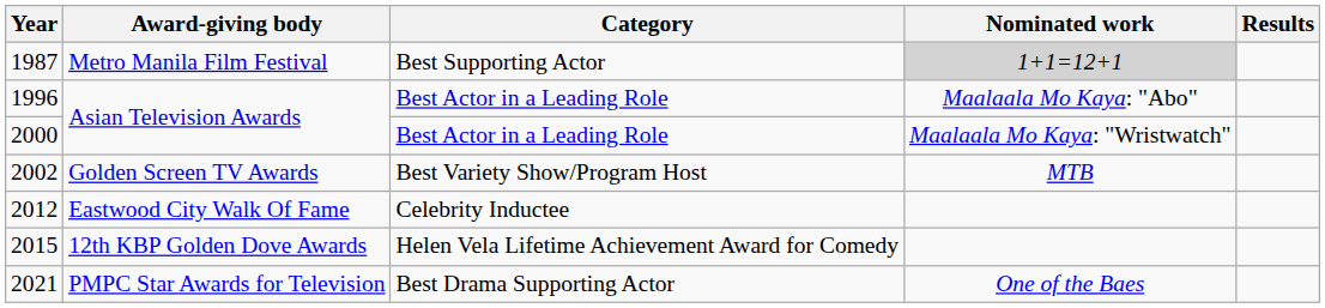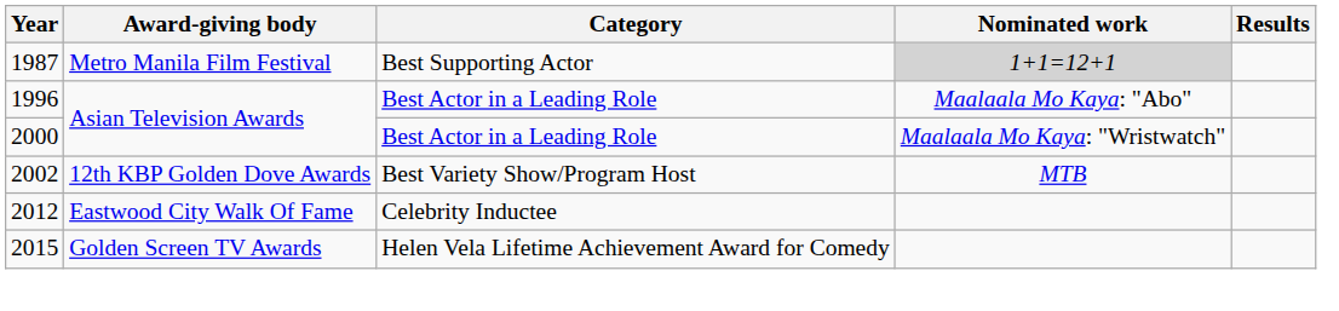 <table class="wikitable">
 <tr>
 <th>Year</th>
 <th>Award-giving body</th>
 <th>Category</th>
 <th>Nominated work</th>
 <th>Results</th>
 </tr>
 <tr>
 <td>1987</td>
 <td><a href='#'>Metro Manila Film Festival</a></td>
 <td align="left">Best Supporting Actor</td>
 <td align="center" style="background: lightgrey;"><em>1+1=12+1</em></td>
 <td></td>
 </tr>
 <tr>
 <td>1996</td>
 <td rowspan="2"><a href='#'>Asian Television Awards</a></td>
 <td><a href='#'>Best Actor in a Leading Role</a></td>
 <td align="center"><em><a href='#'>Maalaala Mo Kaya</a></em>: "Abo"</td>
 <td></td>
 </tr>
 <tr>
 <td>2000</td>
 <td><a href='#'>Best Actor in a Leading Role</a></td>
 <td align="center"><em><a href='#'>Maalaala Mo Kaya</a></em>: "Wristwatch"</td>
 <td></td>
 </tr>
 <tr>
 <td>2002</td>
-<td><a href='#'>Golden Screen TV Awards</a></td>
+<td><a href='#'>12th KBP Golden Dove Awards</a></td>
 <td>Best Variety Show/Program Host</td>
 <td align="center"><em><a href='#'>MTB</a></em></td>
 <td></td>
 </tr>
 <tr>
 <td>2012</td>
 <td><a href='#'>Eastwood City Walk Of Fame</a></td>
 <td>Celebrity Inductee</td>
 <td></td>
 <td></td>
 </tr>
 <tr>
 <td>2015</td>
-<td><a href='#'>12th KBP Golden Dove Awards</a></td>
+<td><a href='#'>Golden Screen TV Awards</a></td>
 <td>Helen Vela Lifetime Achievement Award for Comedy</td>
 <td></td>
 <td></td>
 </tr>
-<tr>
-<td>2021</td>
-<td><a href='#'>PMPC Star Awards for Television</a></td>
-<td>Best Drama Supporting Actor</td>
-<td align="center"><em><a href='#'>One of the Baes</a></em></td>
-<td></td>
-</tr>
 </table>
